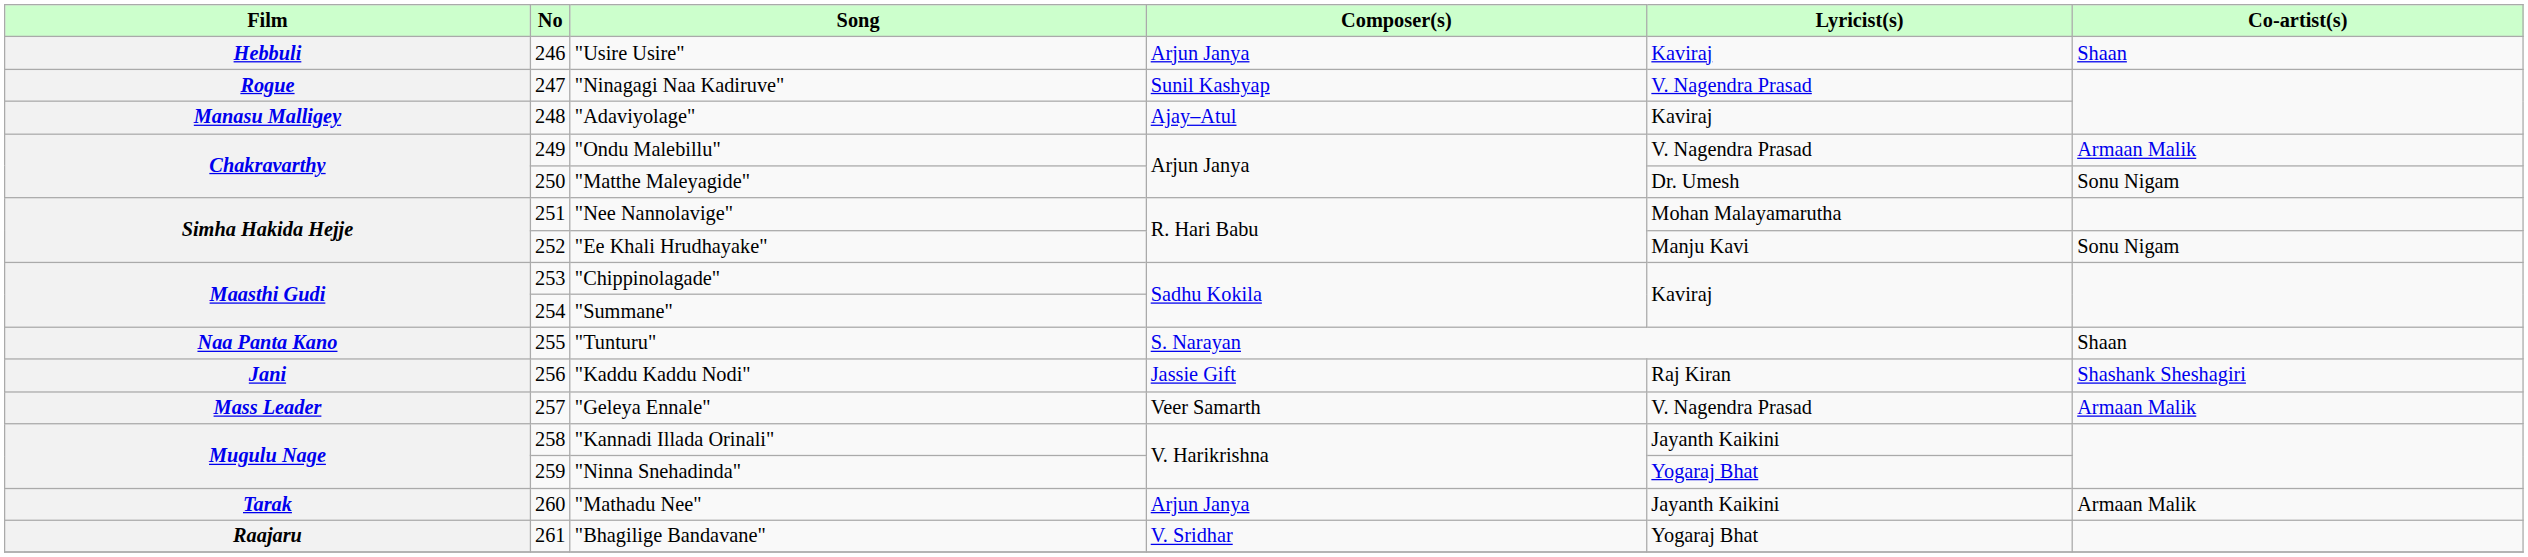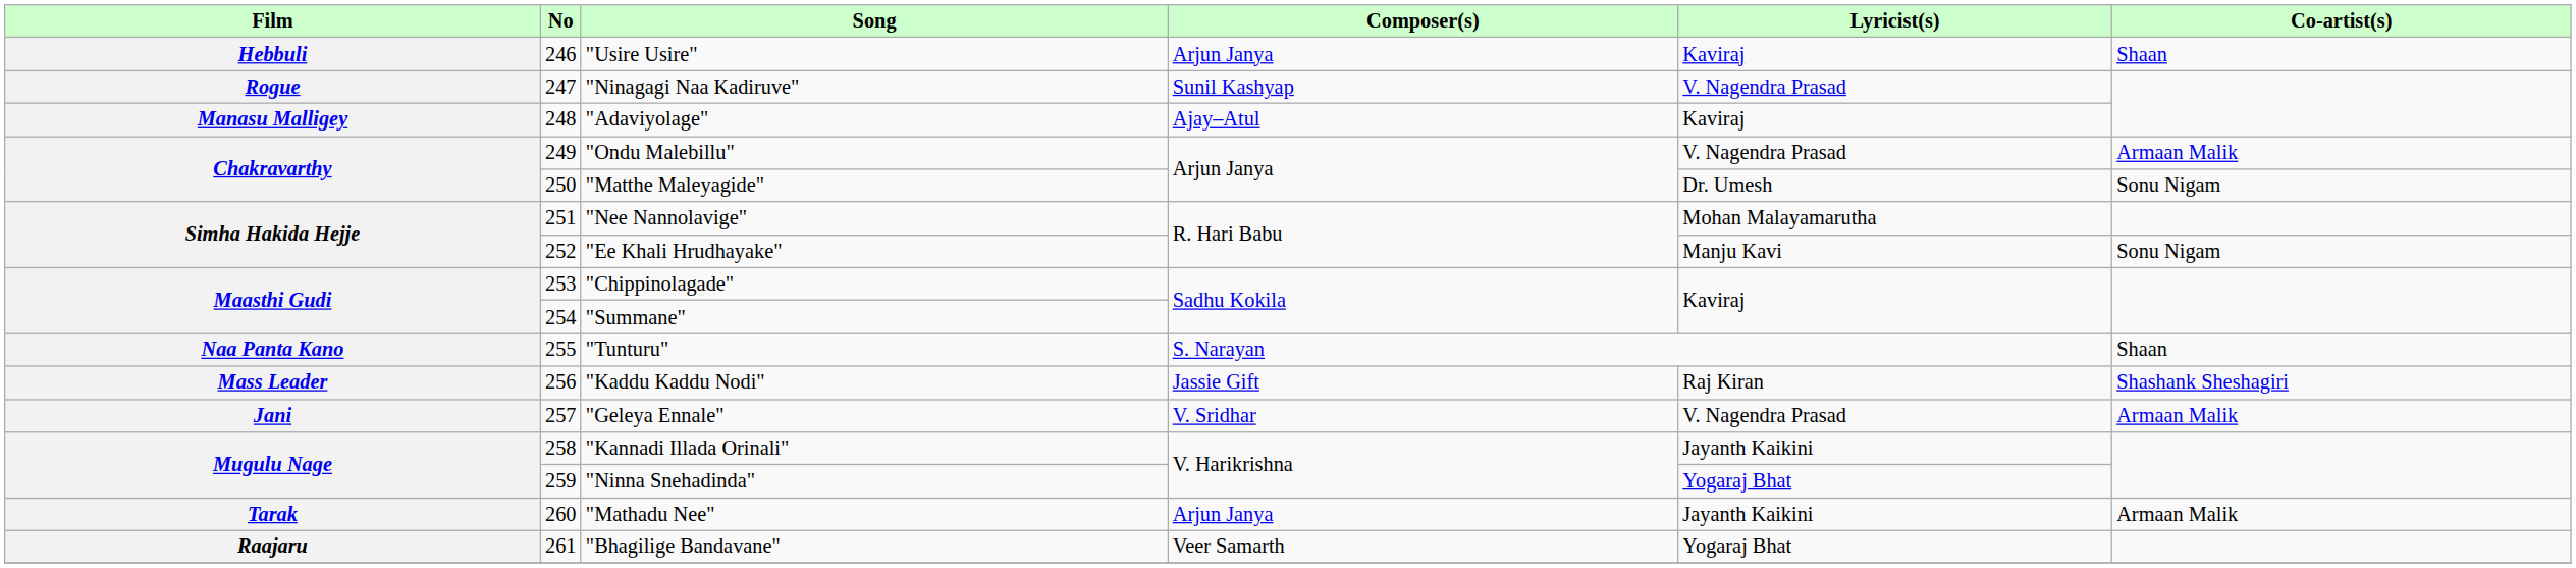 <table class="wikitable plainrowheaders" width="100%" textcolor:#000;">
 <tr style="background:#cfc; text-align:center;">
 <td scope="col" width=21%><strong>Film</strong></td>
 <td><strong>No</strong></td>
 <td scope="col" width=23%><strong>Song</strong></td>
 <td scope="col" width=20%><strong>Composer(s)</strong></td>
 <td scope="col" width=17%><strong>Lyricist(s)</strong></td>
 <td scope="col" width=18%><strong>Co-artist(s)</strong></td>
 </tr>
 <tr>
 <th><em><a href='#'>Hebbuli</a></em></th>
 <td>246</td>
 <td>"Usire Usire"</td>
 <td><a href='#'>Arjun Janya</a></td>
 <td><a href='#'>Kaviraj</a></td>
 <td><a href='#'>Shaan</a></td>
 </tr>
 <tr>
 <th><em><a href='#'>Rogue</a></em></th>
 <td>247</td>
 <td>"Ninagagi Naa Kadiruve"</td>
 <td><a href='#'>Sunil Kashyap</a></td>
 <td><a href='#'>V. Nagendra Prasad</a></td>
 <td rowspan="2"></td>
 </tr>
 <tr>
 <th><em><a href='#'>Manasu Malligey</a></em></th>
 <td>248</td>
 <td>"Adaviyolage"</td>
 <td><a href='#'>Ajay–Atul</a></td>
 <td>Kaviraj</td>
 </tr>
 <tr>
 <th rowspan="2"><em><a href='#'>Chakravarthy</a></em></th>
 <td>249</td>
 <td>"Ondu Malebillu"</td>
 <td rowspan="2">Arjun Janya</td>
 <td>V. Nagendra Prasad</td>
 <td><a href='#'>Armaan Malik</a></td>
 </tr>
 <tr>
 <td>250</td>
 <td>"Matthe Maleyagide"</td>
 <td>Dr. Umesh</td>
 <td>Sonu Nigam</td>
 </tr>
 <tr>
 <th rowspan="2"><em>Simha Hakida Hejje</em></th>
 <td>251</td>
 <td>"Nee Nannolavige"</td>
 <td rowspan="2">R. Hari Babu</td>
 <td>Mohan Malayamarutha</td>
 <td></td>
 </tr>
 <tr>
 <td>252</td>
 <td>"Ee Khali Hrudhayake"</td>
 <td>Manju Kavi</td>
 <td>Sonu Nigam</td>
 </tr>
 <tr>
 <th rowspan="2"><em><a href='#'>Maasthi Gudi</a></em></th>
 <td>253</td>
 <td>"Chippinolagade"</td>
 <td rowspan="2"><a href='#'>Sadhu Kokila</a></td>
 <td rowspan="2">Kaviraj</td>
 <td rowspan="2"></td>
 </tr>
 <tr>
 <td>254</td>
 <td>"Summane"</td>
 </tr>
 <tr>
 <th><em><a href='#'>Naa Panta Kano</a></em></th>
 <td>255</td>
 <td>"Tunturu"</td>
 <td colspan="2"><a href='#'>S. Narayan</a></td>
 <td>Shaan</td>
 </tr>
 <tr>
-<th><em><a href='#'>Jani</a></em></th>
+<th><em><a href='#'>Mass Leader</a></em></th>
 <td>256</td>
 <td>"Kaddu Kaddu Nodi"</td>
 <td><a href='#'>Jassie Gift</a></td>
 <td>Raj Kiran</td>
 <td><a href='#'>Shashank Sheshagiri</a></td>
 </tr>
 <tr>
-<th><em><a href='#'>Mass Leader</a></em></th>
+<th><em><a href='#'>Jani</a></em></th>
 <td>257</td>
 <td>"Geleya Ennale"</td>
-<td>Veer Samarth</td>
+<td><a href='#'>V. Sridhar</a></td>
 <td>V. Nagendra Prasad</td>
 <td><a href='#'>Armaan Malik</a></td>
 </tr>
 <tr>
 <th rowspan="2"><em><a href='#'>Mugulu Nage</a></em></th>
 <td>258</td>
 <td>"Kannadi Illada Orinali"</td>
 <td rowspan="2">V. Harikrishna</td>
 <td>Jayanth Kaikini</td>
 <td rowspan="2"></td>
 </tr>
 <tr>
 <td>259</td>
 <td>"Ninna Snehadinda"</td>
 <td><a href='#'>Yogaraj Bhat</a></td>
 </tr>
 <tr>
 <th><em><a href='#'>Tarak</a></em></th>
 <td>260</td>
 <td>"Mathadu Nee"</td>
 <td><a href='#'>Arjun Janya</a></td>
 <td>Jayanth Kaikini</td>
 <td>Armaan Malik</td>
 </tr>
 <tr>
 <th><em>Raajaru</em></th>
 <td>261</td>
 <td>"Bhagilige Bandavane"</td>
-<td><a href='#'>V. Sridhar</a></td>
+<td>Veer Samarth</td>
 <td>Yogaraj Bhat</td>
 <td></td>
 </tr>
 <tr>
 </tr>
 </table>
